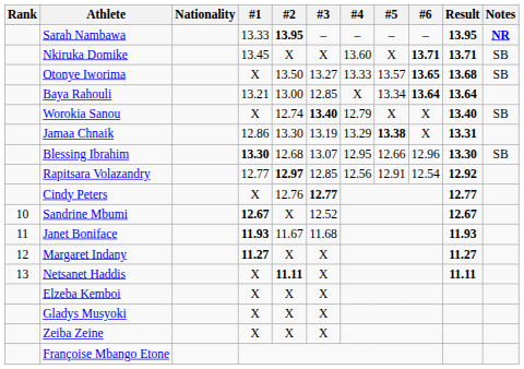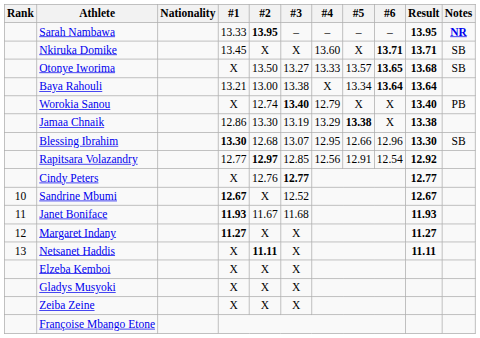 <table class="wikitable sortable" style="text-align:center">
 <tr>
 <th>Rank</th>
 <th>Athlete</th>
 <th>Nationality</th>
 <th>#1</th>
 <th>#2</th>
 <th>#3</th>
 <th>#4</th>
 <th>#5</th>
 <th>#6</th>
 <th>Result</th>
 <th>Notes</th>
 </tr>
 <tr>
 <td></td>
 <td align=left><a href='#'>Sarah Nambawa</a></td>
 <td align=left></td>
 <td>13.33</td>
 <td><strong>13.95</strong></td>
 <td>–</td>
 <td>–</td>
 <td>–</td>
 <td>–</td>
 <td><strong>13.95</strong></td>
 <td><strong><a href='#'>NR</a></strong></td>
 </tr>
 <tr>
 <td></td>
 <td align=left><a href='#'>Nkiruka Domike</a></td>
 <td align=left></td>
 <td>13.45</td>
 <td>X</td>
 <td>X</td>
 <td>13.60</td>
 <td>X</td>
 <td><strong>13.71</strong></td>
 <td><strong>13.71</strong></td>
 <td>SB</td>
 </tr>
 <tr>
 <td></td>
 <td align=left><a href='#'>Otonye Iworima</a></td>
 <td align=left></td>
 <td>X</td>
 <td>13.50</td>
 <td>13.27</td>
 <td>13.33</td>
 <td>13.57</td>
 <td><strong>13.65</strong></td>
 <td><strong>13.68</strong></td>
 <td>SB</td>
 </tr>
 <tr>
 <td></td>
 <td align=left><a href='#'>Baya Rahouli</a></td>
 <td align=left></td>
 <td>13.21</td>
 <td>13.00</td>
-<td>12.85</td>
+<td>13.38</td>
 <td>X</td>
 <td>13.34</td>
 <td><strong>13.64</strong></td>
 <td><strong>13.64</strong></td>
 <td></td>
 </tr>
 <tr>
 <td></td>
 <td align=left><a href='#'>Worokia Sanou</a></td>
 <td align=left></td>
 <td>X</td>
 <td>12.74</td>
 <td><strong>13.40</strong></td>
 <td>12.79</td>
 <td>X</td>
 <td>X</td>
 <td><strong>13.40</strong></td>
-<td>SB</td>
+<td>PB</td>
 </tr>
 <tr>
 <td></td>
 <td align=left><a href='#'>Jamaa Chnaik</a></td>
 <td align=left></td>
 <td>12.86</td>
 <td>13.30</td>
 <td>13.19</td>
 <td>13.29</td>
 <td><strong>13.38</strong></td>
 <td>X</td>
-<td><strong>13.31</strong></td>
+<td><strong>13.38</strong></td>
 <td></td>
 </tr>
 <tr>
 <td></td>
 <td align=left><a href='#'>Blessing Ibrahim</a></td>
 <td align=left></td>
 <td><strong>13.30</strong></td>
 <td>12.68</td>
 <td>13.07</td>
 <td>12.95</td>
 <td>12.66</td>
 <td>12.96</td>
 <td><strong>13.30</strong></td>
 <td>SB</td>
 </tr>
 <tr>
 <td></td>
 <td align=left><a href='#'>Rapitsara Volazandry</a></td>
 <td align=left></td>
 <td>12.77</td>
 <td><strong>12.97</strong></td>
 <td>12.85</td>
 <td>12.56</td>
 <td>12.91</td>
 <td>12.54</td>
 <td><strong>12.92</strong></td>
 <td></td>
 </tr>
 <tr>
 <td></td>
 <td align=left><a href='#'>Cindy Peters</a></td>
 <td align=left></td>
 <td>X</td>
 <td>12.76</td>
 <td><strong>12.77</strong></td>
 <td colspan=3></td>
 <td><strong>12.77</strong></td>
 <td></td>
 </tr>
 <tr>
 <td>10</td>
 <td align=left><a href='#'>Sandrine Mbumi</a></td>
 <td align=left></td>
 <td><strong>12.67</strong></td>
 <td>X</td>
 <td>12.52</td>
 <td colspan=3></td>
 <td><strong>12.67</strong></td>
 <td></td>
 </tr>
 <tr>
 <td>11</td>
 <td align=left><a href='#'>Janet Boniface</a></td>
 <td align=left></td>
 <td><strong>11.93</strong></td>
 <td>11.67</td>
 <td>11.68</td>
 <td colspan=3></td>
 <td><strong>11.93</strong></td>
 <td></td>
 </tr>
 <tr>
 <td>12</td>
 <td align=left><a href='#'>Margaret Indany</a></td>
 <td align=left></td>
 <td><strong>11.27</strong></td>
 <td>X</td>
 <td>X</td>
 <td colspan=3></td>
 <td><strong>11.27</strong></td>
 <td></td>
 </tr>
 <tr>
 <td>13</td>
 <td align=left><a href='#'>Netsanet Haddis</a></td>
 <td align=left></td>
 <td>X</td>
 <td><strong>11.11</strong></td>
 <td>X</td>
 <td colspan=3></td>
 <td><strong>11.11</strong></td>
 <td></td>
 </tr>
 <tr>
 <td></td>
 <td align=left><a href='#'>Elzeba Kemboi</a></td>
 <td align=left></td>
 <td>X</td>
 <td>X</td>
 <td>X</td>
 <td colspan=3></td>
 <td><strong></strong></td>
 <td></td>
 </tr>
 <tr>
 <td></td>
 <td align=left><a href='#'>Gladys Musyoki</a></td>
 <td align=left></td>
 <td>X</td>
 <td>X</td>
 <td>X</td>
 <td colspan=3></td>
 <td><strong></strong></td>
 <td></td>
 </tr>
 <tr>
 <td></td>
 <td align=left><a href='#'>Zeiba Zeine</a></td>
 <td align=left></td>
 <td>X</td>
 <td>X</td>
 <td>X</td>
 <td colspan=3></td>
 <td><strong></strong></td>
 <td></td>
 </tr>
 <tr>
 <td></td>
 <td align=left><a href='#'>Françoise Mbango Etone</a></td>
 <td align=left></td>
 <td colspan=6></td>
 <td><strong></strong></td>
 <td></td>
 </tr>
 </table>
